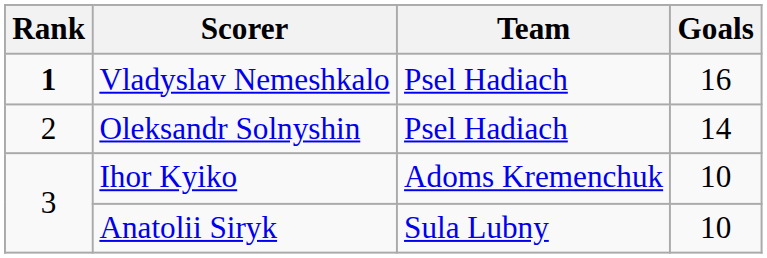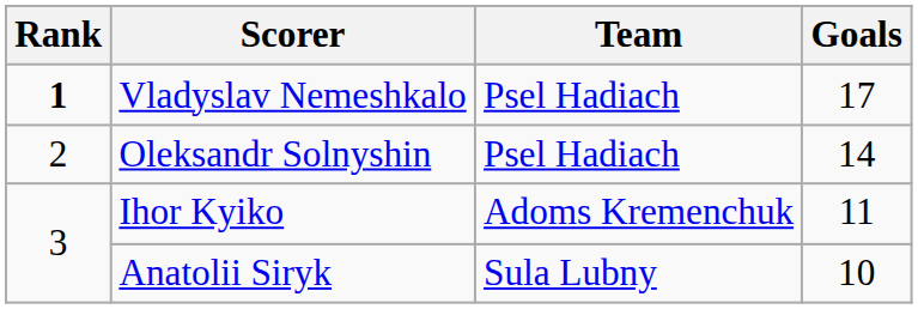 <table class="wikitable">
 <tr>
 <th>Rank</th>
 <th>Scorer</th>
 <th>Team</th>
 <th>Goals</th>
 </tr>
 <tr>
 <td align=center><strong>1</strong></td>
 <td> <a href='#'>Vladyslav Nemeshkalo</a></td>
 <td><a href='#'>Psel Hadiach</a></td>
-<td align=center>16</td>
+<td align=center>17</td>
 </tr>
 <tr>
 <td align=center>2</td>
 <td> <a href='#'>Oleksandr Solnyshin</a></td>
 <td><a href='#'>Psel Hadiach</a></td>
 <td align=center>14</td>
 </tr>
 <tr>
 <td align=center rowspan=2>3</td>
 <td> <a href='#'>Ihor Kyiko</a></td>
 <td><a href='#'>Adoms Kremenchuk</a></td>
-<td align=center>10</td>
+<td align=center>11</td>
 </tr>
 <tr>
 <td> <a href='#'>Anatolii Siryk</a></td>
 <td><a href='#'>Sula Lubny</a></td>
 <td align=center>10</td>
 </tr>
 </table>
